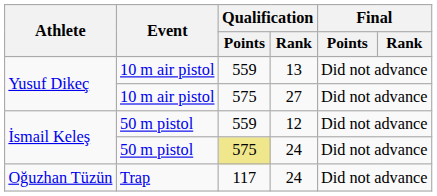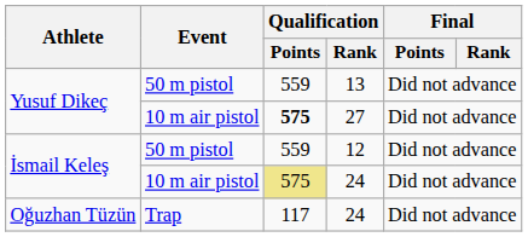 <table class="wikitable" style="font-size:90%">
 <tr>
 <th rowspan="2">Athlete</th>
 <th rowspan="2">Event</th>
 <th colspan=2>Qualification</th>
 <th colspan=2>Final</th>
 </tr>
 <tr style="font-size:95%">
 <th>Points</th>
 <th>Rank</th>
 <th>Points</th>
 <th>Rank</th>
 </tr>
 <tr align=center>
 <td align=left rowspan=2><a href='#'>Yusuf Dikeç</a></td>
-<td align=left><a href='#'>10 m air pistol</a></td>
+<td align=left><a href='#'>50 m pistol</a></td>
 <td>559</td>
 <td>13</td>
 <td colspan=2>Did not advance</td>
 </tr>
 <tr align=center>
 <td align=left><a href='#'>10 m air pistol</a></td>
-<td>575</td>
+<td><strong>575</strong></td>
 <td>27</td>
 <td colspan=2>Did not advance</td>
 </tr>
 <tr align=center>
 <td align=left rowspan=2><a href='#'>İsmail Keleş</a></td>
 <td align=left><a href='#'>50 m pistol</a></td>
 <td>559</td>
 <td>12</td>
 <td colspan=2>Did not advance</td>
 </tr>
 <tr align=center>
-<td align=left><a href='#'>50 m pistol</a></td>
+<td align=left><a href='#'>10 m air pistol</a></td>
 <td style="background: khaki;">575</td>
 <td>24</td>
 <td colspan=2>Did not advance</td>
 </tr>
 <tr align=center>
 <td align=left><a href='#'>Oğuzhan Tüzün</a></td>
 <td align=left><a href='#'>Trap</a></td>
 <td>117</td>
 <td>24</td>
 <td colspan=2>Did not advance</td>
 </tr>
 </table>
